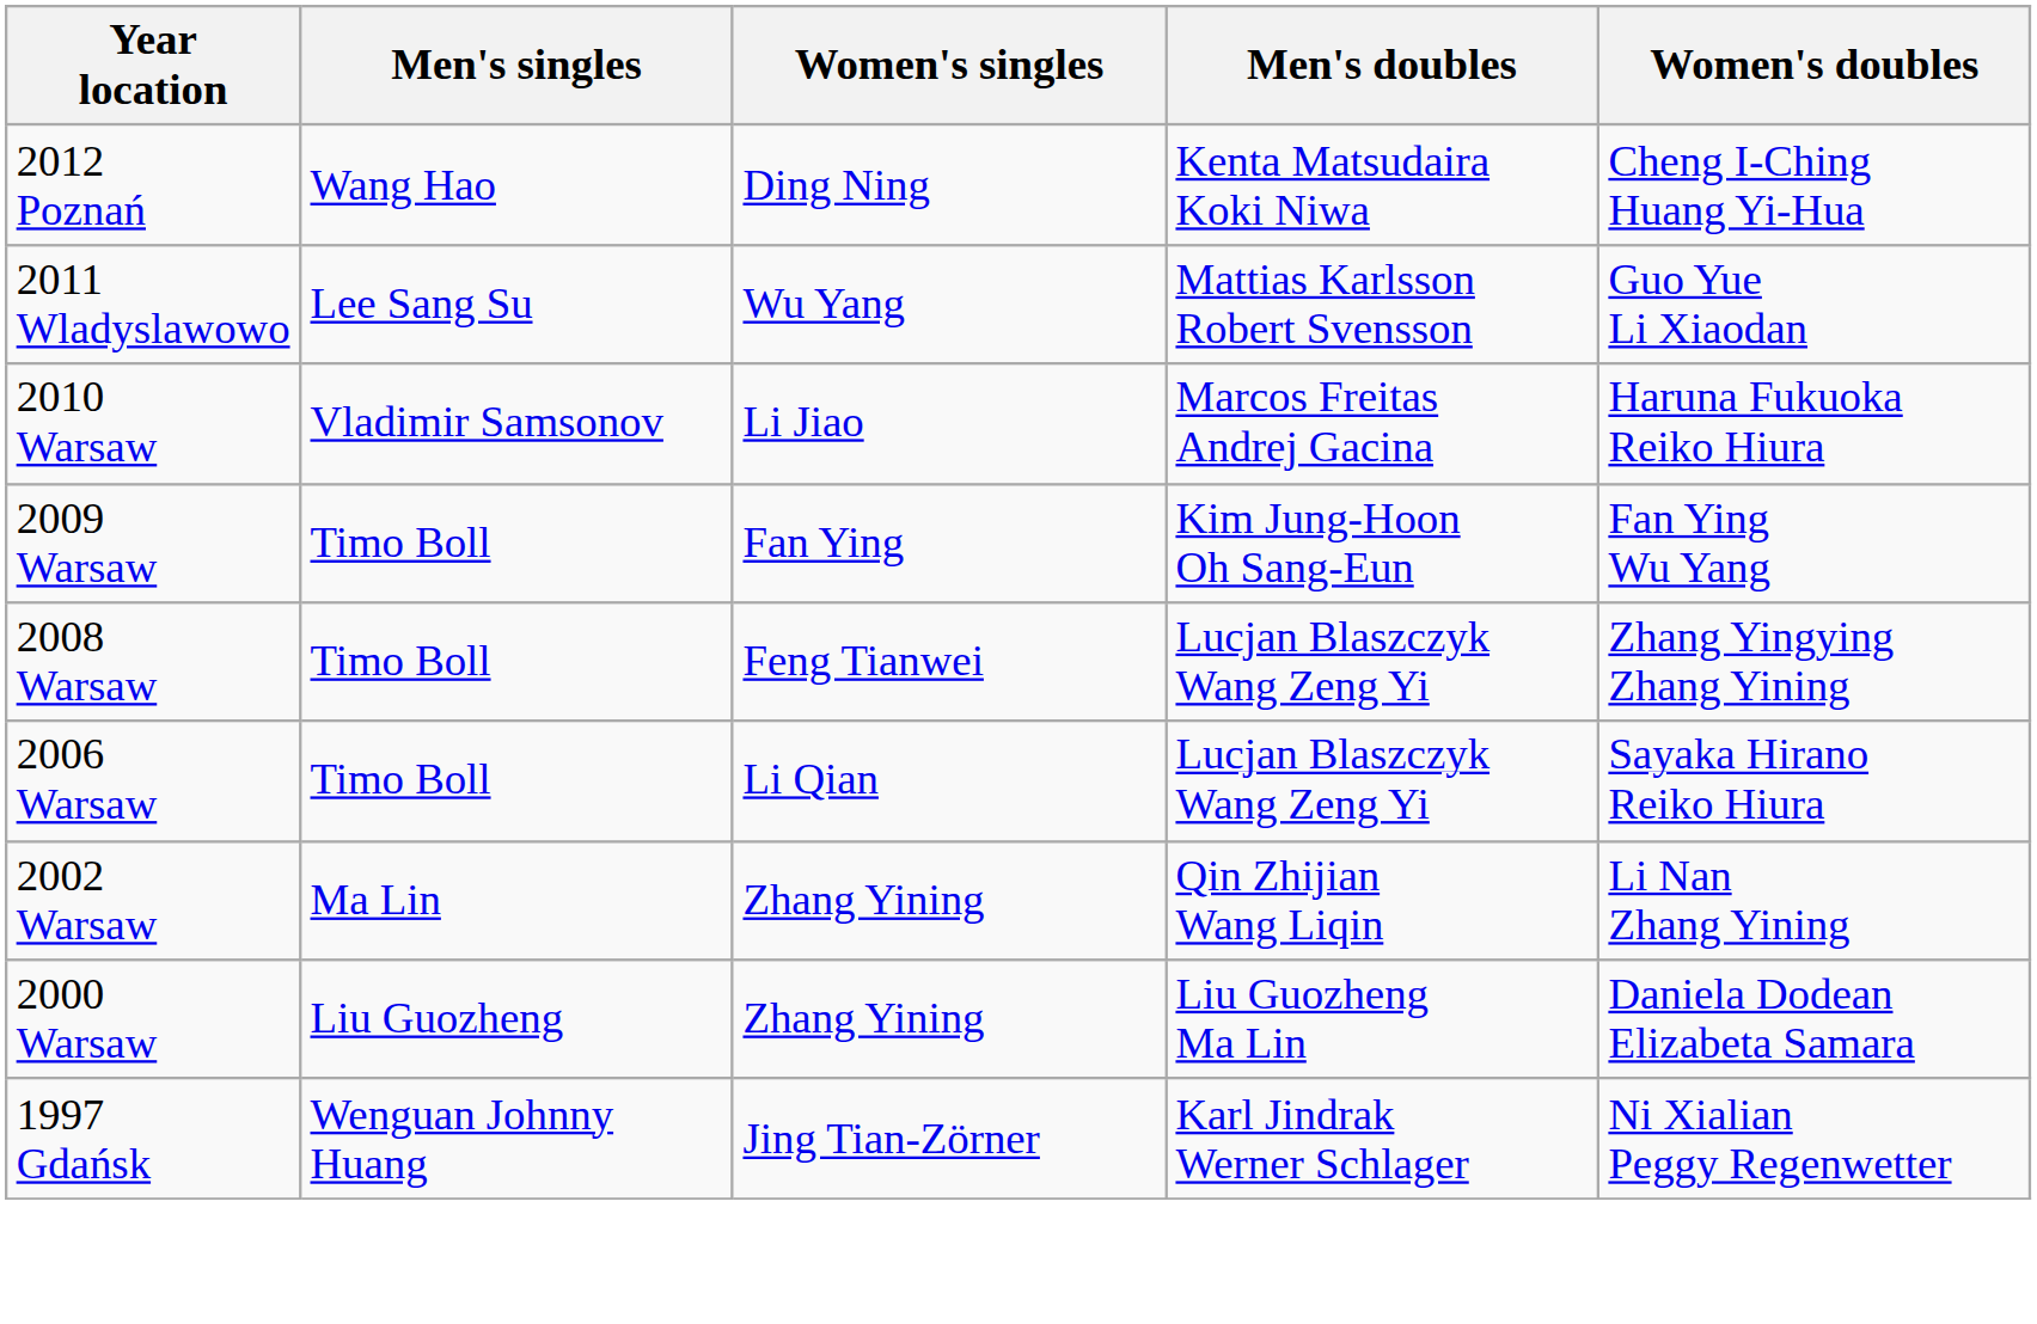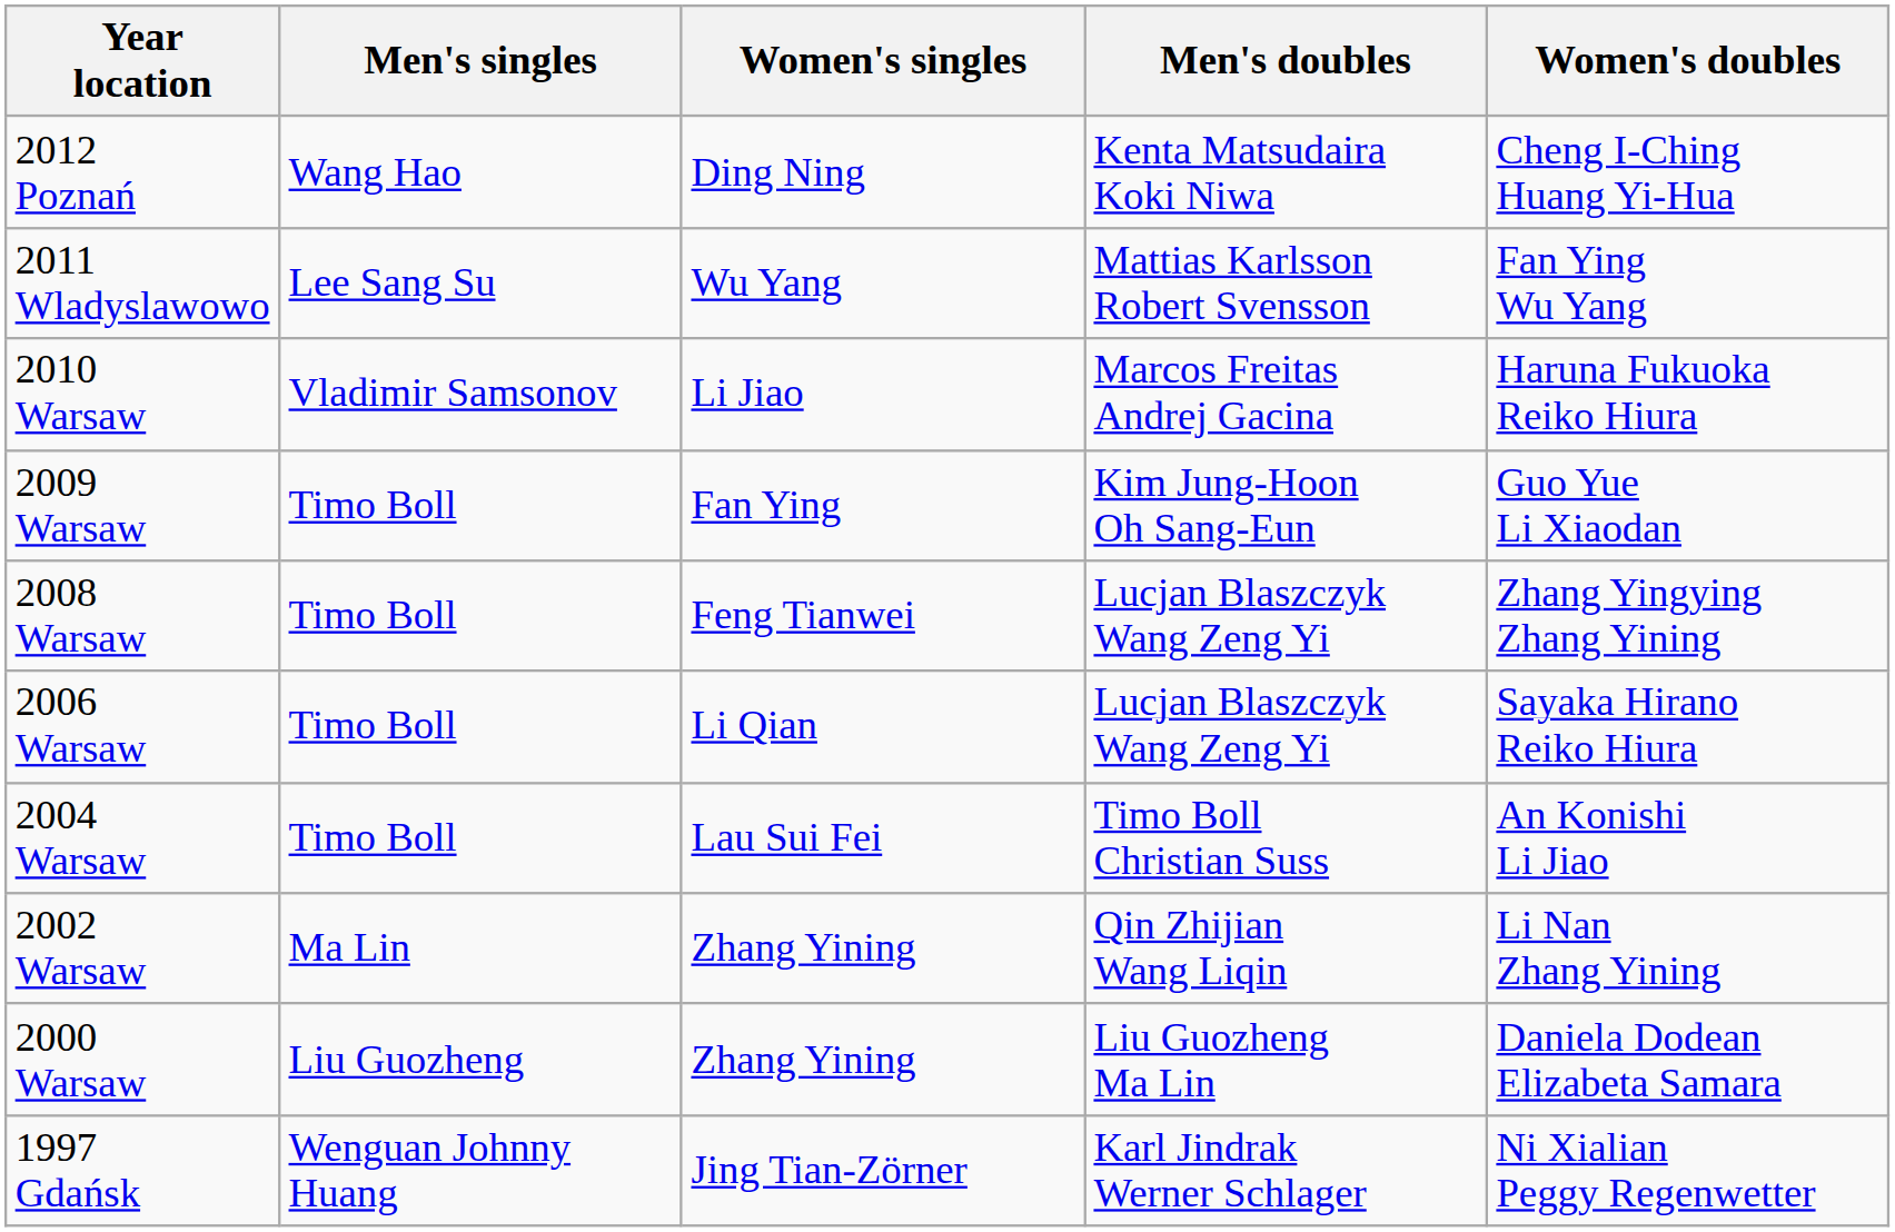 <table class="wikitable">
 <tr>
 <th width="80">Year <br> location</th>
 <th style="width:150px;">Men's singles</th>
 <th style="width:150px;">Women's singles</th>
 <th style="width:150px;">Men's doubles</th>
 <th style="width:150px;">Women's doubles</th>
 </tr>
 <tr>
 <td>2012<br> <a href='#'>Poznań</a></td>
 <td> <a href='#'>Wang Hao</a></td>
 <td> <a href='#'>Ding Ning</a></td>
 <td> <a href='#'>Kenta Matsudaira</a><br>  <a href='#'>Koki Niwa</a></td>
 <td> <a href='#'>Cheng I-Ching</a><br>  <a href='#'>Huang Yi-Hua</a></td>
 </tr>
 <tr>
 <td>2011<br> <a href='#'>Wladyslawowo</a></td>
 <td> <a href='#'>Lee Sang Su</a></td>
 <td> <a href='#'>Wu Yang</a></td>
 <td> <a href='#'>Mattias Karlsson</a><br>  <a href='#'>Robert Svensson</a></td>
-<td> <a href='#'>Guo Yue</a><br>  <a href='#'>Li Xiaodan</a></td>
+<td> <a href='#'>Fan Ying</a><br>  <a href='#'>Wu Yang</a></td>
 </tr>
 <tr>
 <td>2010<br> <a href='#'>Warsaw</a></td>
 <td> <a href='#'>Vladimir Samsonov</a></td>
 <td> <a href='#'>Li Jiao</a></td>
 <td> <a href='#'>Marcos Freitas</a><br>  <a href='#'>Andrej Gacina</a></td>
 <td> <a href='#'>Haruna Fukuoka</a><br>  <a href='#'>Reiko Hiura</a></td>
 </tr>
 <tr>
 <td>2009<br> <a href='#'>Warsaw</a></td>
 <td> <a href='#'>Timo Boll</a></td>
 <td> <a href='#'>Fan Ying</a></td>
 <td> <a href='#'>Kim Jung-Hoon</a><br>  <a href='#'>Oh Sang-Eun</a></td>
-<td> <a href='#'>Fan Ying</a><br>  <a href='#'>Wu Yang</a></td>
+<td> <a href='#'>Guo Yue</a><br>  <a href='#'>Li Xiaodan</a></td>
 </tr>
 <tr>
 <td>2008<br> <a href='#'>Warsaw</a></td>
 <td> <a href='#'>Timo Boll</a></td>
 <td> <a href='#'>Feng Tianwei</a></td>
 <td> <a href='#'>Lucjan Blaszczyk</a><br>  <a href='#'>Wang Zeng Yi</a></td>
 <td> <a href='#'>Zhang Yingying</a><br>  <a href='#'>Zhang Yining</a></td>
 </tr>
 <tr>
 <td>2006<br> <a href='#'>Warsaw</a></td>
 <td> <a href='#'>Timo Boll</a></td>
 <td> <a href='#'>Li Qian</a></td>
 <td> <a href='#'>Lucjan Blaszczyk</a><br>  <a href='#'>Wang Zeng Yi</a></td>
 <td> <a href='#'>Sayaka Hirano</a><br>  <a href='#'>Reiko Hiura</a></td>
+</tr>
+<tr>
+<td>2004<br> <a href='#'>Warsaw</a></td>
+<td> <a href='#'>Timo Boll</a></td>
+<td> <a href='#'>Lau Sui Fei</a></td>
+<td> <a href='#'>Timo Boll</a><br>  <a href='#'>Christian Suss</a></td>
+<td> <a href='#'>An Konishi</a><br>  <a href='#'>Li Jiao</a></td>
 </tr>
 <tr>
 <td>2002<br> <a href='#'>Warsaw</a></td>
 <td> <a href='#'>Ma Lin</a></td>
 <td> <a href='#'>Zhang Yining</a></td>
 <td> <a href='#'>Qin Zhijian</a><br>  <a href='#'>Wang Liqin</a></td>
 <td> <a href='#'>Li Nan</a><br>  <a href='#'>Zhang Yining</a></td>
 </tr>
 <tr>
 <td>2000<br> <a href='#'>Warsaw</a></td>
 <td> <a href='#'>Liu Guozheng</a></td>
 <td> <a href='#'>Zhang Yining</a></td>
 <td> <a href='#'>Liu Guozheng</a><br>  <a href='#'>Ma Lin</a></td>
 <td> <a href='#'>Daniela Dodean</a><br>  <a href='#'>Elizabeta Samara</a></td>
 </tr>
 <tr>
 <td>1997<br> <a href='#'>Gdańsk</a></td>
 <td> <a href='#'>Wenguan Johnny Huang</a></td>
 <td> <a href='#'>Jing Tian-Zörner</a></td>
 <td> <a href='#'>Karl Jindrak</a><br>  <a href='#'>Werner Schlager</a></td>
 <td> <a href='#'>Ni Xialian</a><br>  <a href='#'>Peggy Regenwetter</a></td>
 </tr>
 </table>
